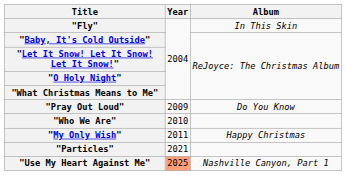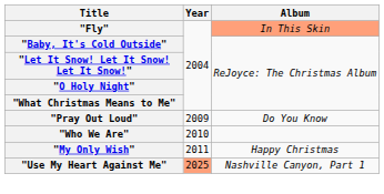 <table class="wikitable plainrowheaders" style="text-align:center;" border="1">
 <tr>
 <th scope="col" style="width:18em;">Title</th>
 <th scope="col">Year</th>
 <th scope="col">Album</th>
 </tr>
 <tr>
 <th scope="row">"Fly"</th>
 <td rowspan="5">2004</td>
-<td><em>In This Skin</em></td>
+<td style="background: lightsalmon;"><em>In This Skin</em></td>
 </tr>
 <tr>
 <th scope="row">"<a href='#'>Baby, It's Cold Outside</a>"</th>
 <td rowspan="4"><em>ReJoyce: The Christmas Album</em></td>
 </tr>
 <tr>
 <th scope="row">"<a href='#'>Let It Snow! Let It Snow! Let It Snow!</a>"</th>
 </tr>
 <tr>
 <th scope="row">"<a href='#'>O Holy Night</a>"</th>
 </tr>
 <tr>
 <th scope="row">"What Christmas Means to Me"</th>
 </tr>
 <tr>
 <th scope="row">"Pray Out Loud"</th>
 <td>2009</td>
 <td><em>Do You Know</em></td>
 </tr>
 <tr>
 <th scope="row">"Who We Are"</th>
 <td>2010</td>
 <td></td>
 </tr>
 <tr>
 <th scope="row">"<a href='#'>My Only Wish</a>"</th>
 <td>2011</td>
 <td><em>Happy Christmas</em></td>
 </tr>
 <tr>
-<th scope="row">"Particles"</th>
-<td>2021</td>
-<td></td>
-</tr>
-<tr>
 <th scope="row">"Use My Heart Against Me"</th>
 <td style="background: lightsalmon;">2025</td>
 <td><em>Nashville Canyon, Part 1</em></td>
 </tr>
 </table>
